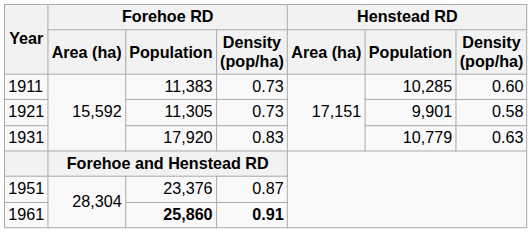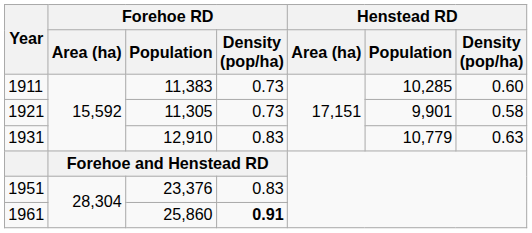 <table class="wikitable">
 <tr>
 <th rowspan="2">Year</th>
 <th colspan="3">Forehoe RD</th>
 <th colspan="3">Henstead RD</th>
 </tr>
 <tr>
 <th>Area (ha)<br></th>
 <th>Population<br></th>
 <th>Density<br>(pop/ha)</th>
 <th>Area (ha)<br></th>
 <th>Population<br></th>
 <th>Density<br>(pop/ha)</th>
 </tr>
 <tr>
 <td>1911</td>
 <td style="text-align:right;" rowspan="3">15,592</td>
 <td style="text-align:right;">11,383</td>
 <td style="text-align:right;">0.73</td>
 <td style="text-align:right;" rowspan="3">17,151</td>
 <td style="text-align:right;">10,285</td>
 <td style="text-align:right;">0.60</td>
 </tr>
 <tr>
 <td>1921</td>
 <td style="text-align:right;">11,305</td>
 <td style="text-align:right;">0.73</td>
 <td style="text-align:right;">9,901</td>
 <td style="text-align:right;">0.58</td>
 </tr>
 <tr>
 <td>1931</td>
-<td style="text-align:right;">17,920</td>
+<td style="text-align:right;">12,910</td>
 <td style="text-align:right;">0.83</td>
 <td style="text-align:right;">10,779</td>
 <td style="text-align:right;">0.63</td>
 </tr>
 <tr>
 <th></th>
 <th colspan="3">Forehoe and Henstead RD</th>
 </tr>
 <tr>
 <td>1951</td>
 <td style="text-align:right;" rowspan="2">28,304</td>
 <td style="text-align:right;">23,376</td>
-<td style="text-align:right;">0.87</td>
+<td style="text-align:right;">0.83</td>
 </tr>
 <tr>
 <td>1961</td>
-<td style="text-align:right;"><strong>25,860</strong></td>
+<td style="text-align:right;">25,860</td>
 <td style="text-align:right;"><strong>0.91</strong></td>
 </tr>
 </table>
